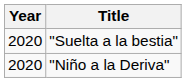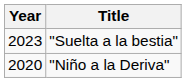 <table class="wikitable">
 <tr>
 <th>Year</th>
 <th>Title</th>
 </tr>
 <tr>
-<td>2020</td>
+<td>2023</td>
 <td>"Suelta a la bestia"</td>
 </tr>
 <tr>
 <td>2020</td>
 <td>"Niño a la Deriva"</td>
 </tr>
 </table>
